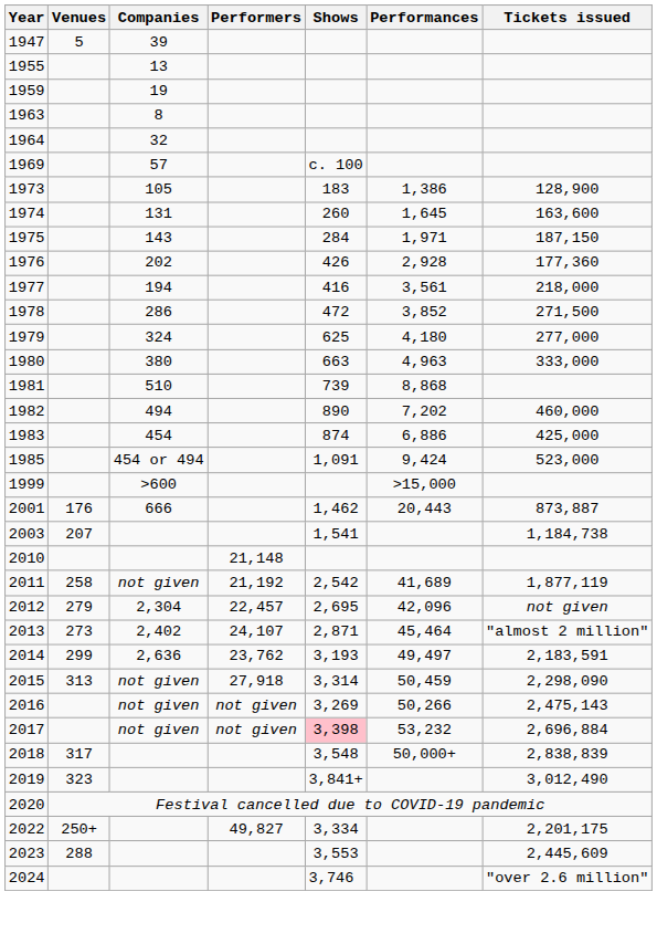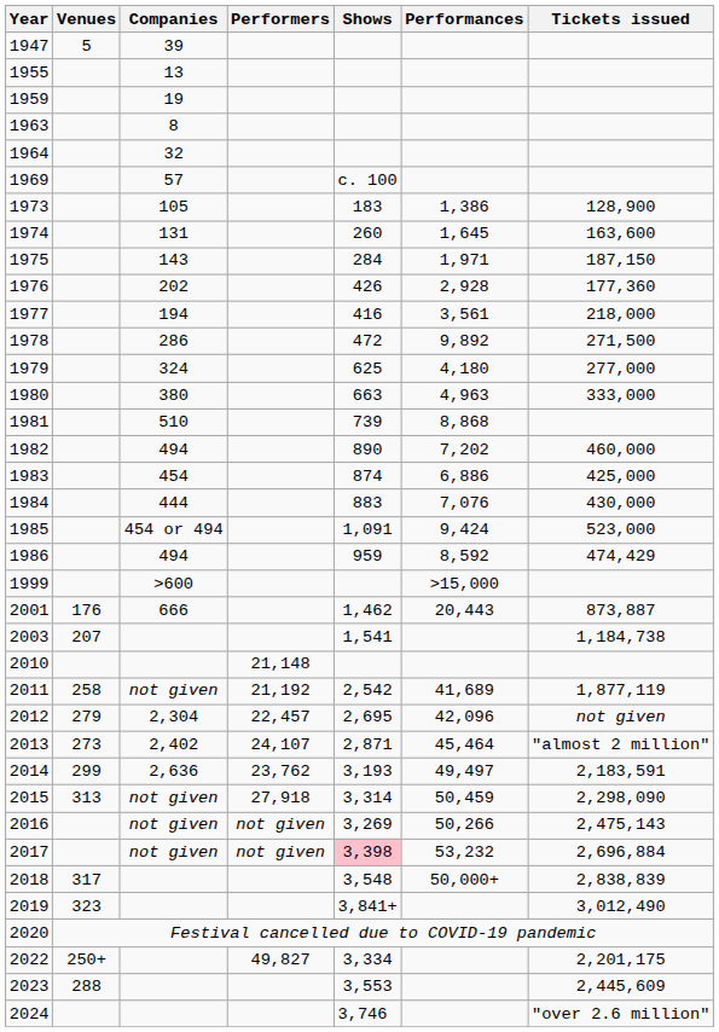 <table class="wikitable">
 <tr>
 <th>Year</th>
 <th>Venues</th>
 <th>Companies</th>
 <th>Performers</th>
 <th>Shows</th>
 <th>Performances</th>
 <th>Tickets issued</th>
 </tr>
 <tr style="text-align:center;">
 <td>1947</td>
 <td>5</td>
 <td>39</td>
 <td></td>
 <td></td>
 <td></td>
 <td></td>
 </tr>
 <tr style="text-align:center;">
 <td>1955</td>
 <td></td>
 <td>13</td>
 <td></td>
 <td></td>
 <td></td>
 <td></td>
 </tr>
 <tr style="text-align:center;">
 <td>1959</td>
 <td></td>
 <td>19</td>
 <td></td>
 <td></td>
 <td></td>
 <td></td>
 </tr>
 <tr style="text-align:center;">
 <td>1963</td>
 <td></td>
 <td>8</td>
 <td></td>
 <td></td>
 <td></td>
 <td></td>
 </tr>
 <tr style="text-align:center;">
 <td>1964</td>
 <td></td>
 <td>32</td>
 <td></td>
 <td></td>
 <td></td>
 <td></td>
 </tr>
 <tr style="text-align:center;">
 <td>1969</td>
 <td></td>
 <td>57</td>
 <td></td>
 <td>c. 100</td>
 <td></td>
 <td></td>
 </tr>
 <tr style="text-align:center;">
 <td>1973</td>
 <td></td>
 <td>105</td>
 <td></td>
 <td>183</td>
 <td>1,386</td>
 <td>128,900</td>
 </tr>
 <tr style="text-align:center;">
 <td>1974</td>
 <td></td>
 <td>131</td>
 <td></td>
 <td>260</td>
 <td>1,645</td>
 <td>163,600</td>
 </tr>
 <tr style="text-align:center;">
 <td>1975</td>
 <td></td>
 <td>143</td>
 <td></td>
 <td>284</td>
 <td>1,971</td>
 <td>187,150</td>
 </tr>
 <tr style="text-align:center;">
 <td>1976</td>
 <td></td>
 <td>202</td>
 <td></td>
 <td>426</td>
 <td>2,928</td>
 <td>177,360</td>
 </tr>
 <tr style="text-align:center;">
 <td>1977</td>
 <td></td>
 <td>194</td>
 <td></td>
 <td>416</td>
 <td>3,561</td>
 <td>218,000</td>
 </tr>
 <tr style="text-align:center;">
 <td>1978</td>
 <td></td>
 <td>286</td>
 <td></td>
 <td>472</td>
-<td>3,852</td>
+<td>9,892</td>
 <td>271,500</td>
 </tr>
 <tr style="text-align:center;">
 <td>1979</td>
 <td></td>
 <td>324</td>
 <td></td>
 <td>625</td>
 <td>4,180</td>
 <td>277,000</td>
 </tr>
 <tr style="text-align:center;">
 <td>1980</td>
 <td></td>
 <td>380</td>
 <td></td>
 <td>663</td>
 <td>4,963</td>
 <td>333,000</td>
 </tr>
 <tr style="text-align:center;">
 <td>1981</td>
 <td></td>
 <td>510</td>
 <td></td>
 <td>739</td>
 <td>8,868</td>
 <td></td>
 </tr>
 <tr style="text-align:center;">
 <td>1982</td>
 <td></td>
 <td>494</td>
 <td></td>
 <td>890</td>
 <td>7,202</td>
 <td>460,000</td>
 </tr>
 <tr style="text-align:center;">
 <td>1983</td>
 <td></td>
 <td>454</td>
 <td></td>
 <td>874</td>
 <td>6,886</td>
 <td>425,000</td>
 </tr>
 <tr style="text-align:center;">
+<td>1984</td>
+<td></td>
+<td>444</td>
+<td></td>
+<td>883</td>
+<td>7,076</td>
+<td>430,000</td>
+</tr>
+<tr style="text-align:center;">
 <td>1985</td>
 <td></td>
 <td>454 or 494</td>
 <td></td>
 <td>1,091</td>
 <td>9,424</td>
 <td>523,000</td>
+</tr>
+<tr style="text-align:center;">
+<td>1986</td>
+<td></td>
+<td>494</td>
+<td></td>
+<td>959</td>
+<td>8,592</td>
+<td>474,429</td>
 </tr>
 <tr style="text-align:center;">
 <td>1999</td>
 <td></td>
 <td>>600</td>
 <td></td>
 <td></td>
 <td>>15,000</td>
 <td></td>
 </tr>
 <tr style="text-align:center;">
 <td>2001</td>
 <td>176</td>
 <td>666</td>
 <td></td>
 <td>1,462</td>
 <td>20,443</td>
 <td>873,887</td>
 </tr>
 <tr style="text-align:center;">
 <td>2003</td>
 <td>207</td>
 <td></td>
 <td></td>
 <td>1,541</td>
 <td></td>
 <td>1,184,738</td>
 </tr>
 <tr style="text-align:center;">
 <td>2010</td>
 <td></td>
 <td></td>
 <td>21,148</td>
 <td></td>
 <td></td>
 <td></td>
 </tr>
 <tr style="text-align:center;">
 <td>2011</td>
 <td>258</td>
 <td><em>not given</em></td>
 <td>21,192</td>
 <td>2,542</td>
 <td>41,689</td>
 <td>1,877,119</td>
 </tr>
 <tr style="text-align:center;">
 <td>2012</td>
 <td>279</td>
 <td>2,304</td>
 <td>22,457</td>
 <td>2,695</td>
 <td>42,096</td>
 <td><em>not given</em></td>
 </tr>
 <tr style="text-align:center;">
 <td>2013</td>
 <td>273</td>
 <td>2,402</td>
 <td>24,107</td>
 <td>2,871</td>
 <td>45,464</td>
 <td>"almost 2 million"</td>
 </tr>
 <tr style="text-align:center;">
 <td>2014</td>
 <td>299</td>
 <td>2,636</td>
 <td>23,762</td>
 <td>3,193</td>
 <td>49,497</td>
 <td>2,183,591</td>
 </tr>
 <tr style="text-align:center;">
 <td>2015</td>
 <td>313</td>
 <td><em>not given</em></td>
 <td>27,918</td>
 <td>3,314</td>
 <td>50,459</td>
 <td>2,298,090</td>
 </tr>
 <tr style="text-align:center;">
 <td>2016</td>
 <td></td>
 <td><em>not given</em></td>
 <td><em>not given</em></td>
 <td>3,269</td>
 <td>50,266</td>
 <td>2,475,143</td>
 </tr>
 <tr style="text-align:center;">
 <td>2017</td>
 <td></td>
 <td><em>not given</em></td>
 <td><em>not given</em></td>
 <td style="background: pink;">3,398</td>
 <td>53,232</td>
 <td>2,696,884</td>
 </tr>
 <tr style="text-align:center;">
 <td>2018</td>
 <td>317</td>
 <td></td>
 <td></td>
 <td>3,548</td>
 <td>50,000+</td>
 <td>2,838,839</td>
 </tr>
 <tr style="text-align:center;">
 <td>2019</td>
 <td>323</td>
 <td></td>
 <td></td>
 <td>3,841+</td>
 <td></td>
 <td>3,012,490</td>
 </tr>
 <tr style="text-align:center;">
 <td>2020</td>
 <td colspan=6><em>Festival cancelled due to COVID-19 pandemic</em></td>
 </tr>
 <tr style="text-align:center;">
 <td>2022</td>
 <td>250+</td>
 <td></td>
 <td>49,827</td>
 <td>3,334</td>
 <td></td>
 <td>2,201,175</td>
 </tr>
 <tr style="text-align:center;">
 <td>2023</td>
 <td>288</td>
 <td></td>
 <td></td>
 <td>3,553</td>
 <td></td>
 <td>2,445,609</td>
 </tr>
 <tr>
 <td>2024</td>
 <td></td>
 <td></td>
 <td></td>
 <td>3,746</td>
 <td></td>
 <td>"over 2.6 million"</td>
 </tr>
 </table>
